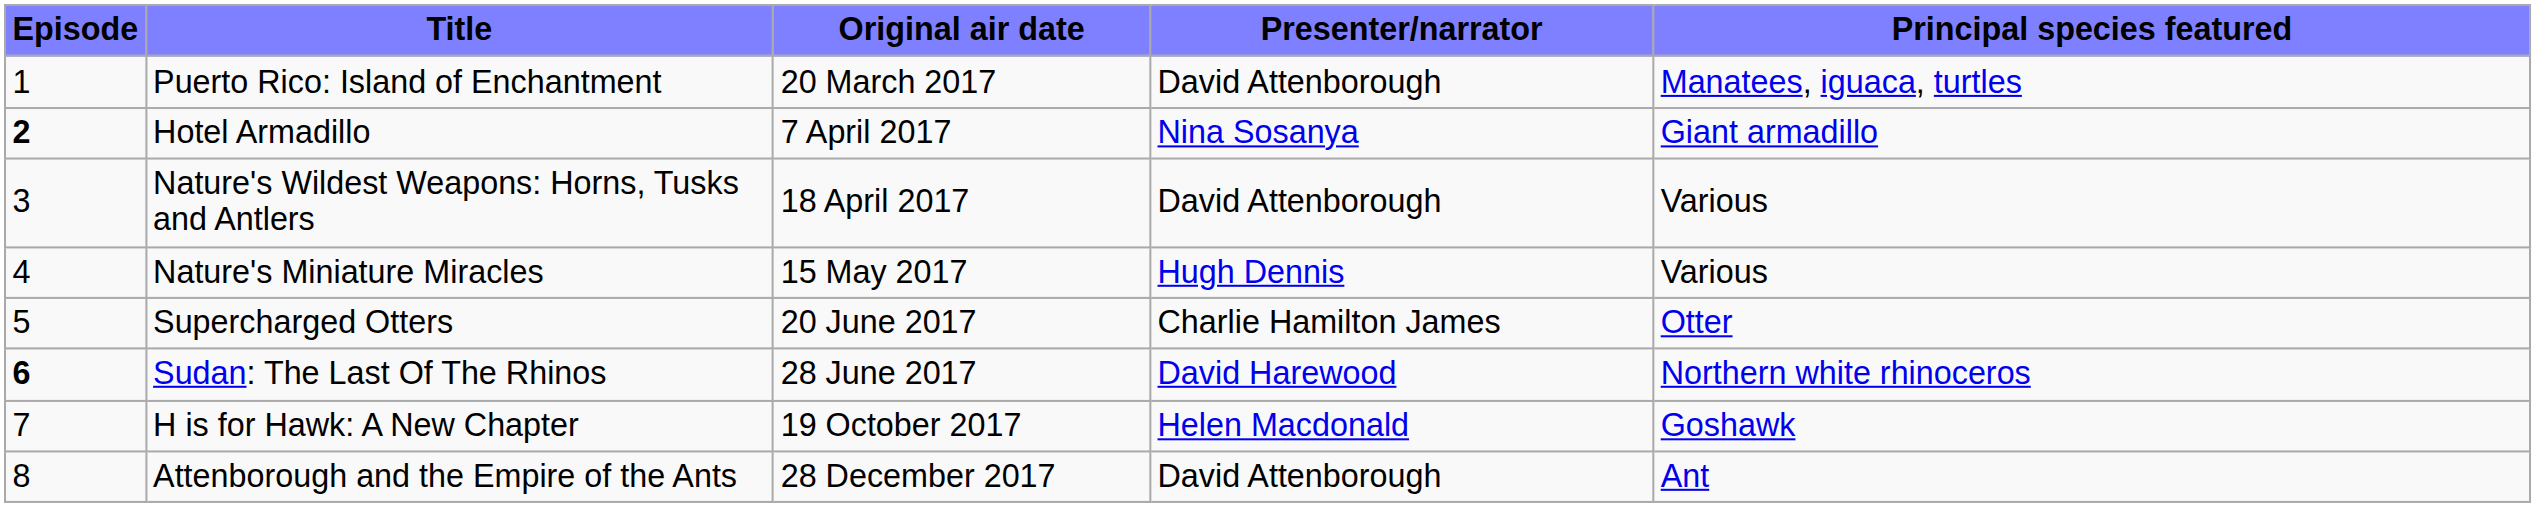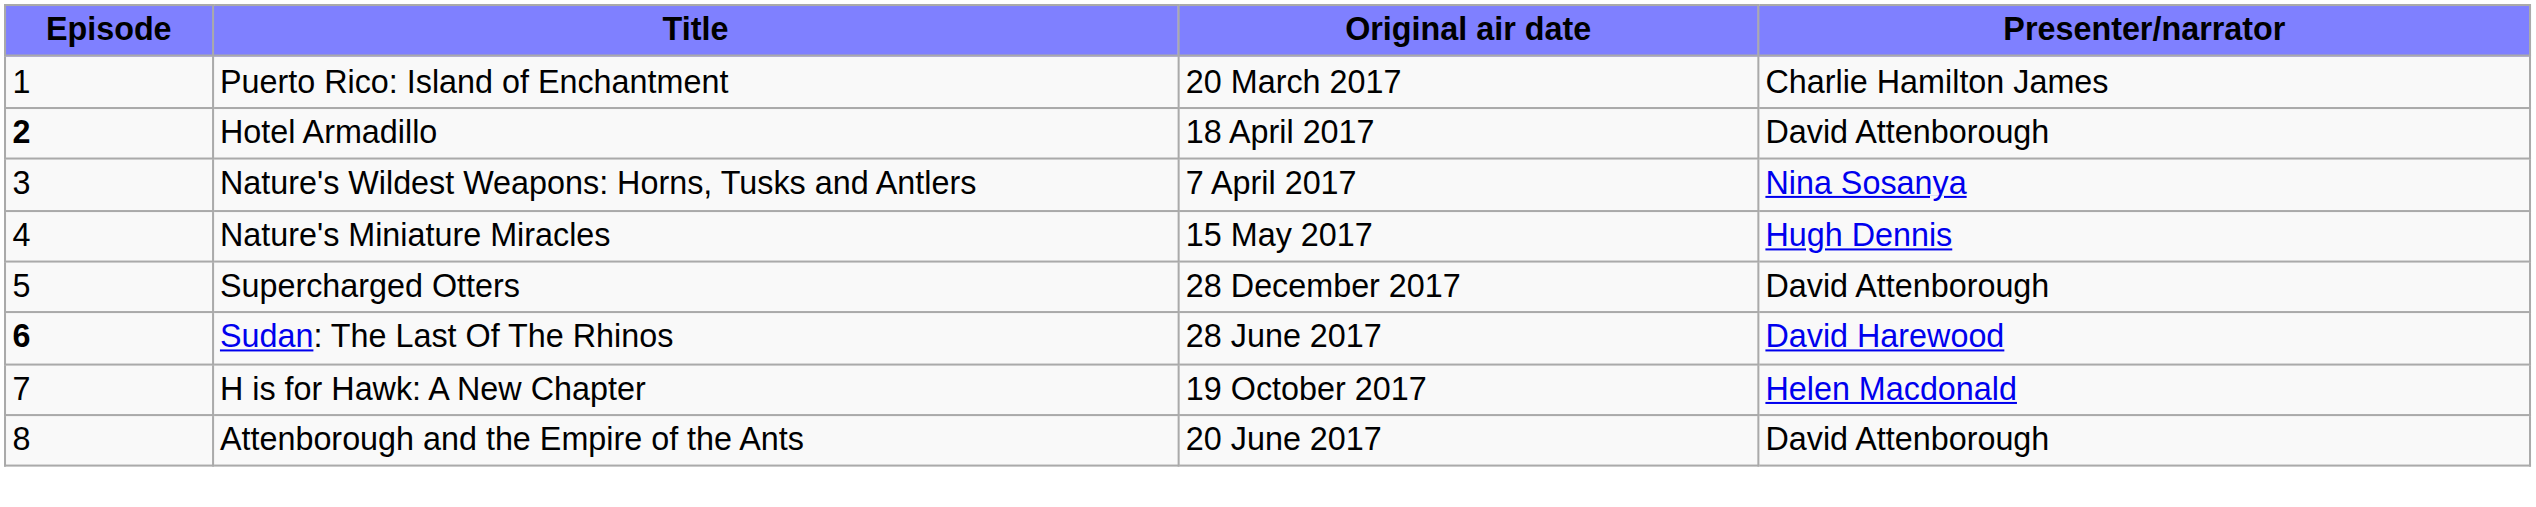 <table class="wikitable plainrowheaders" width=99%>
 <tr style="background:#fdd;">
 <th style="background-color: #7F80FF" width="5%">Episode</th>
 <th style="background-color: #7F80FF" width="25%">Title</th>
 <th style="background-color: #7F80FF" width="15%">Original air date</th>
 <th style="background-color: #7F80FF" width="20%">Presenter/narrator</th>
-<th style="background-color: #7F80FF" width="35%">Principal species featured</th>
 </tr>
 <tr>
 <td>1</td>
 <td>Puerto Rico: Island of Enchantment</td>
 <td>20 March 2017</td>
-<td>David Attenborough</td>
-<td><a href='#'>Manatees</a>, <a href='#'>iguaca</a>, <a href='#'>turtles</a></td>
+<td>Charlie Hamilton James</td>
 </tr>
 <tr>
 <td><strong>2</strong></td>
 <td>Hotel Armadillo</td>
-<td>7 April 2017</td>
-<td><a href='#'>Nina Sosanya</a></td>
-<td><a href='#'>Giant armadillo</a></td>
+<td>18 April 2017</td>
+<td>David Attenborough</td>
 </tr>
 <tr>
 <td>3</td>
 <td>Nature's Wildest Weapons: Horns, Tusks and Antlers</td>
-<td>18 April 2017</td>
-<td>David Attenborough</td>
-<td>Various</td>
+<td>7 April 2017</td>
+<td><a href='#'>Nina Sosanya</a></td>
 </tr>
 <tr>
 <td>4</td>
 <td>Nature's Miniature Miracles</td>
 <td>15 May 2017</td>
 <td><a href='#'>Hugh Dennis</a></td>
-<td>Various</td>
 </tr>
 <tr>
 <td>5</td>
 <td>Supercharged Otters</td>
-<td>20 June 2017</td>
-<td>Charlie Hamilton James</td>
-<td><a href='#'>Otter</a></td>
+<td>28 December 2017</td>
+<td>David Attenborough</td>
 </tr>
 <tr>
 <td><strong>6</strong></td>
 <td><a href='#'>Sudan</a>: The Last Of The Rhinos</td>
 <td>28 June 2017</td>
 <td><a href='#'>David Harewood</a></td>
-<td><a href='#'>Northern white rhinoceros</a></td>
 </tr>
 <tr>
 <td>7</td>
 <td>H is for Hawk: A New Chapter</td>
 <td>19 October 2017</td>
 <td><a href='#'>Helen Macdonald</a></td>
-<td><a href='#'>Goshawk</a></td>
 </tr>
 <tr>
 <td>8</td>
 <td>Attenborough and the Empire of the Ants</td>
-<td>28 December 2017</td>
+<td>20 June 2017</td>
 <td>David Attenborough</td>
-<td><a href='#'>Ant</a></td>
 </tr>
 </table>
